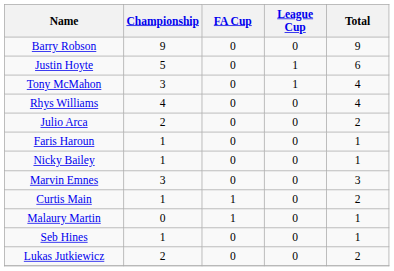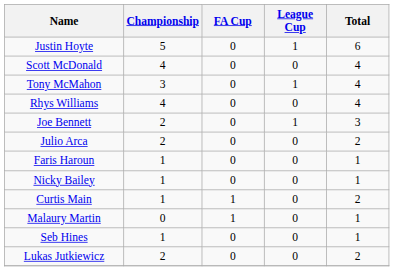 <table class="wikitable sortable" style="text-align:center; font-size:95%">
 <tr>
 <th width=150px>Name</th>
 <th width=75px><a href='#'>Championship</a></th>
 <th width=75px><a href='#'>FA Cup</a></th>
 <th width=75px><a href='#'>League<br>Cup</a></th>
 <th width=75px>Total</th>
 </tr>
 <tr>
-<td> <a href='#'>Barry Robson</a></td>
-<td>9</td>
-<td>0</td>
-<td>0</td>
-<td>9</td>
-</tr>
-<tr>
 <td> <a href='#'>Justin Hoyte</a></td>
 <td>5</td>
 <td>0</td>
 <td>1</td>
 <td>6</td>
+</tr>
+<tr>
+<td> <a href='#'>Scott McDonald</a></td>
+<td>4</td>
+<td>0</td>
+<td>0</td>
+<td>4</td>
 </tr>
 <tr>
 <td> <a href='#'>Tony McMahon</a></td>
 <td>3</td>
 <td>0</td>
 <td>1</td>
 <td>4</td>
 </tr>
 <tr>
 <td> <a href='#'>Rhys Williams</a></td>
 <td>4</td>
 <td>0</td>
 <td>0</td>
 <td>4</td>
+</tr>
+<tr>
+<td> <a href='#'>Joe Bennett</a></td>
+<td>2</td>
+<td>0</td>
+<td>1</td>
+<td>3</td>
 </tr>
 <tr>
 <td> <a href='#'>Julio Arca</a></td>
 <td>2</td>
 <td>0</td>
 <td>0</td>
 <td>2</td>
 </tr>
 <tr>
 <td> <a href='#'>Faris Haroun</a></td>
 <td>1</td>
 <td>0</td>
 <td>0</td>
 <td>1</td>
 </tr>
 <tr>
 <td> <a href='#'>Nicky Bailey</a></td>
 <td>1</td>
 <td>0</td>
 <td>0</td>
 <td>1</td>
-</tr>
-<tr>
-<td> <a href='#'>Marvin Emnes</a></td>
-<td>3</td>
-<td>0</td>
-<td>0</td>
-<td>3</td>
 </tr>
 <tr>
 <td> <a href='#'>Curtis Main</a></td>
 <td>1</td>
 <td>1</td>
 <td>0</td>
 <td>2</td>
 </tr>
 <tr>
 <td> <a href='#'>Malaury Martin</a></td>
 <td>0</td>
 <td>1</td>
 <td>0</td>
 <td>1</td>
 </tr>
 <tr>
 <td> <a href='#'>Seb Hines</a></td>
 <td>1</td>
 <td>0</td>
 <td>0</td>
 <td>1</td>
 </tr>
 <tr>
 <td> <a href='#'>Lukas Jutkiewicz</a></td>
 <td>2</td>
 <td>0</td>
 <td>0</td>
 <td>2</td>
 </tr>
 <tr>
 </tr>
 </table>
